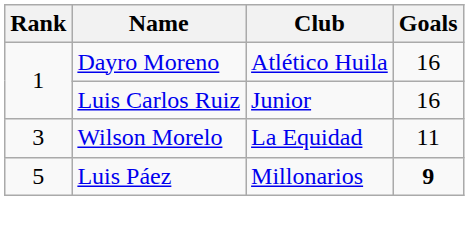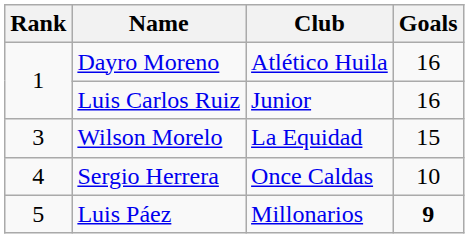 <table class="wikitable" border="1">
 <tr>
 <th>Rank</th>
 <th>Name</th>
 <th>Club</th>
 <th>Goals</th>
 </tr>
 <tr>
 <td rowspan=2 align=center>1</td>
 <td> <a href='#'>Dayro Moreno</a></td>
 <td><a href='#'>Atlético Huila</a></td>
 <td align=center>16</td>
 </tr>
 <tr>
 <td> <a href='#'>Luis Carlos Ruiz</a></td>
 <td><a href='#'>Junior</a></td>
 <td align=center>16</td>
 </tr>
 <tr>
 <td align=center>3</td>
 <td> <a href='#'>Wilson Morelo</a></td>
 <td><a href='#'>La Equidad</a></td>
-<td align=center>11</td>
+<td align=center>15</td>
+</tr>
+<tr>
+<td align=center>4</td>
+<td> <a href='#'>Sergio Herrera</a></td>
+<td><a href='#'>Once Caldas</a></td>
+<td align=center>10</td>
 </tr>
 <tr>
 <td align=center>5</td>
 <td> <a href='#'>Luis Páez</a></td>
 <td><a href='#'>Millonarios</a></td>
 <td align=center><strong>9</strong></td>
 </tr>
 </table>
